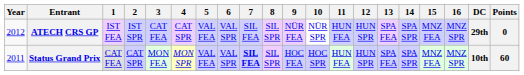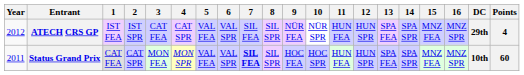 <table class="wikitable" style="text-align:center; font-size:85%">
 <tr>
 <th>Year</th>
 <th>Entrant</th>
 <th>1</th>
 <th>2</th>
 <th>3</th>
 <th>4</th>
 <th>5</th>
 <th>6</th>
 <th>7</th>
 <th>8</th>
 <th>9</th>
 <th>10</th>
 <th>11</th>
 <th>12</th>
 <th>13</th>
 <th>14</th>
 <th>15</th>
 <th>16</th>
 <th>DC</th>
 <th>Points</th>
 </tr>
 <tr>
 <td><a href='#'>2012</a></td>
 <th nowrap><a href='#'>ATECH</a> <a href='#'>CRS GP</a></th>
 <td style="background:#efcfff;"><a href='#'>IST<br>FEA</a><br></td>
 <td style="background:#cfcfff;"><a href='#'>IST<br>SPR</a><br></td>
 <td style="background:#cfcfff;"><a href='#'>CAT<br>FEA</a><br></td>
 <td style="background:#efcfff;"><a href='#'>CAT<br>SPR</a><br></td>
 <td style="background:#cfcfff;"><a href='#'>VAL<br>FEA</a><br></td>
 <td style="background:#cfcfff;"><a href='#'>VAL<br>SPR</a><br></td>
 <td style="background:#cfcfff;"><a href='#'>SIL<br>FEA</a><br></td>
 <td style="background:#efcfff;"><a href='#'>SIL<br>SPR</a><br></td>
 <td style="background:#efcfff;"><a href='#'>NÜR<br>FEA</a><br></td>
 <td style="background:#fff;"><a href='#'>NÜR<br>SPR</a><br></td>
 <td style="background:#cfcfff;"><a href='#'>HUN<br>FEA</a><br></td>
 <td style="background:#cfcfff;"><a href='#'>HUN<br>SPR</a><br></td>
 <td style="background:#efcfff;"><a href='#'>SPA<br>FEA</a><br></td>
 <td style="background:#cfcfff;"><a href='#'>SPA<br>SPR</a><br></td>
 <td style="background:#cfcfff;"><a href='#'>MNZ<br>FEA</a><br></td>
 <td style="background:#cfcfff;"><a href='#'>MNZ<br>SPR</a><br></td>
 <th>29th</th>
-<th>0</th>
+<th>4</th>
 </tr>
 <tr>
 <td><a href='#'>2011</a></td>
 <th nowrap><a href='#'>Status Grand Prix</a></th>
 <td style="background:#dfdfdf;"><a href='#'>CAT<br>FEA</a><br></td>
 <td style="background:#cfcfff;"><a href='#'>CAT<br>SPR</a><br></td>
 <td style="background:#dfffdf;"><a href='#'>MON<br>FEA</a><br></td>
 <td style="background:#ffffbf;"><a href='#'><em>MON<br>SPR</em></a><br></td>
 <td style="background:#cfcfff;"><a href='#'>VAL<br>FEA</a><br></td>
 <td style="background:#cfcfff;"><a href='#'>VAL<br>SPR</a><br></td>
 <td style="background:#cfcfff;"><strong><a href='#'>SIL<br>FEA</a><br></strong></td>
 <td style="background:#efcfff;"><a href='#'>SIL<br>SPR</a><br></td>
 <td style="background:#cfcfff;"><a href='#'>HOC<br>FEA</a><br></td>
 <td style="background:#cfcfff;"><a href='#'>HOC<br>SPR</a><br></td>
 <td style="background:#dfffdf;"><a href='#'>HUN<br>FEA</a><br></td>
 <td style="background:#cfcfff;"><a href='#'>HUN<br>SPR</a><br></td>
 <td style="background:#cfcfff;"><a href='#'>SPA<br>FEA</a><br></td>
 <td style="background:#cfcfff;"><a href='#'>SPA<br>SPR</a><br></td>
 <td style="background:#dfffdf;"><a href='#'>MNZ<br>FEA</a><br></td>
 <td style="background:#dfffdf;"><a href='#'>MNZ<br>SPR</a><br></td>
 <th>10th</th>
 <th>60</th>
 </tr>
 </table>
